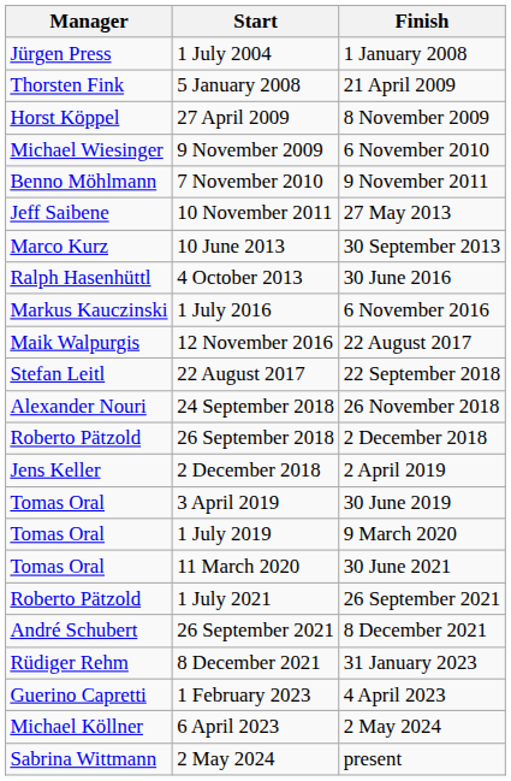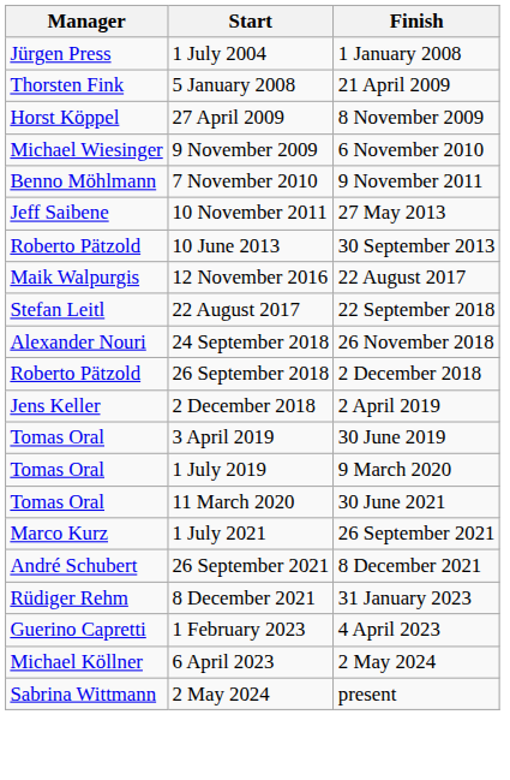 <table class="wikitable">
 <tr>
 <th>Manager</th>
 <th>Start</th>
 <th>Finish</th>
 </tr>
 <tr>
 <td align="left"><a href='#'>Jürgen Press</a></td>
 <td>1 July 2004</td>
 <td>1 January 2008</td>
 </tr>
 <tr>
 <td align="left"><a href='#'>Thorsten Fink</a></td>
 <td>5 January 2008</td>
 <td>21 April 2009</td>
 </tr>
 <tr>
 <td align="left"><a href='#'>Horst Köppel</a></td>
 <td>27 April 2009</td>
 <td>8 November 2009</td>
 </tr>
 <tr>
 <td align="left"><a href='#'>Michael Wiesinger</a></td>
 <td>9 November 2009</td>
 <td>6 November 2010</td>
 </tr>
 <tr>
 <td align="left"><a href='#'>Benno Möhlmann</a></td>
 <td>7 November 2010</td>
 <td>9 November 2011</td>
 </tr>
 <tr>
 <td align="left"><a href='#'>Jeff Saibene</a></td>
 <td>10 November 2011</td>
 <td>27 May 2013</td>
 </tr>
 <tr>
-<td align="left"><a href='#'>Marco Kurz</a></td>
+<td align="left"><a href='#'>Roberto Pätzold</a></td>
 <td>10 June 2013</td>
 <td>30 September 2013</td>
-</tr>
-<tr>
-<td align="left"><a href='#'>Ralph Hasenhüttl</a></td>
-<td>4 October 2013</td>
-<td>30 June 2016</td>
-</tr>
-<tr>
-<td align="left"><a href='#'>Markus Kauczinski</a></td>
-<td>1 July 2016</td>
-<td>6 November 2016</td>
 </tr>
 <tr>
 <td align="left"><a href='#'>Maik Walpurgis</a></td>
 <td>12 November 2016</td>
 <td>22 August 2017</td>
 </tr>
 <tr>
 <td align="left"><a href='#'>Stefan Leitl</a></td>
 <td>22 August 2017</td>
 <td>22 September 2018</td>
 </tr>
 <tr>
 <td align="left"><a href='#'>Alexander Nouri</a></td>
 <td>24 September 2018</td>
 <td>26 November 2018</td>
 </tr>
 <tr>
 <td align="left"><a href='#'>Roberto Pätzold</a></td>
 <td>26 September 2018</td>
 <td>2 December 2018</td>
 </tr>
 <tr>
 <td align="left"><a href='#'>Jens Keller</a></td>
 <td>2 December 2018</td>
 <td>2 April 2019</td>
 </tr>
 <tr>
 <td align="left"><a href='#'>Tomas Oral</a></td>
 <td>3 April 2019</td>
 <td>30 June 2019</td>
 </tr>
 <tr>
 <td align="left"><a href='#'>Tomas Oral</a></td>
 <td>1 July 2019</td>
 <td>9 March 2020</td>
 </tr>
 <tr>
 <td align="left"><a href='#'>Tomas Oral</a></td>
 <td>11 March 2020</td>
 <td>30 June 2021</td>
 </tr>
 <tr>
-<td align="left"><a href='#'>Roberto Pätzold</a></td>
+<td align="left"><a href='#'>Marco Kurz</a></td>
 <td>1 July 2021</td>
 <td>26 September 2021</td>
 </tr>
 <tr>
 <td align="left"><a href='#'>André Schubert</a></td>
 <td>26 September 2021</td>
 <td>8 December 2021</td>
 </tr>
 <tr>
 <td align="left"><a href='#'>Rüdiger Rehm</a></td>
 <td>8 December 2021</td>
 <td>31 January 2023</td>
 </tr>
 <tr>
 <td align="left"><a href='#'>Guerino Capretti</a></td>
 <td>1 February 2023</td>
 <td>4 April 2023</td>
 </tr>
 <tr>
 <td align="left"><a href='#'>Michael Köllner</a></td>
 <td>6 April 2023</td>
 <td>2 May 2024</td>
 </tr>
 <tr>
 <td align="left"><a href='#'>Sabrina Wittmann</a></td>
 <td>2 May 2024</td>
 <td>present</td>
 </tr>
 </table>
